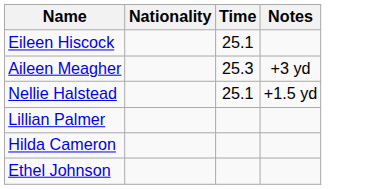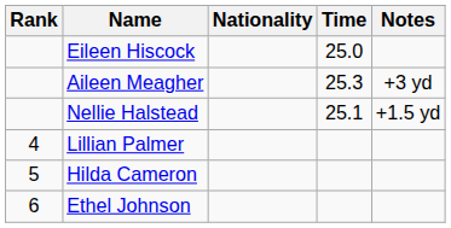 <table class="wikitable sortable" style=" text-align:center">
 <tr>
+<th>Rank</th>
 <th>Name</th>
 <th>Nationality</th>
 <th>Time</th>
 <th>Notes</th>
 </tr>
 <tr>
+<td></td>
 <td align=left><a href='#'>Eileen Hiscock</a></td>
 <td align=left></td>
-<td>25.1</td>
+<td>25.0</td>
 <td></td>
 </tr>
 <tr>
+<td></td>
 <td align=left><a href='#'>Aileen Meagher</a></td>
 <td align=left></td>
 <td>25.3</td>
 <td>+3 yd</td>
 </tr>
 <tr>
+<td></td>
 <td align=left><a href='#'>Nellie Halstead</a></td>
 <td align=left></td>
 <td>25.1</td>
 <td>+1.5 yd</td>
 </tr>
 <tr>
+<td>4</td>
 <td align=left><a href='#'>Lillian Palmer</a></td>
 <td align=left></td>
 <td></td>
 <td></td>
 </tr>
 <tr>
+<td>5</td>
 <td align=left><a href='#'>Hilda Cameron</a></td>
 <td align=left></td>
 <td></td>
 <td></td>
 </tr>
 <tr>
+<td>6</td>
 <td align=left><a href='#'>Ethel Johnson</a></td>
 <td align=left></td>
 <td></td>
 <td></td>
 </tr>
 </table>
